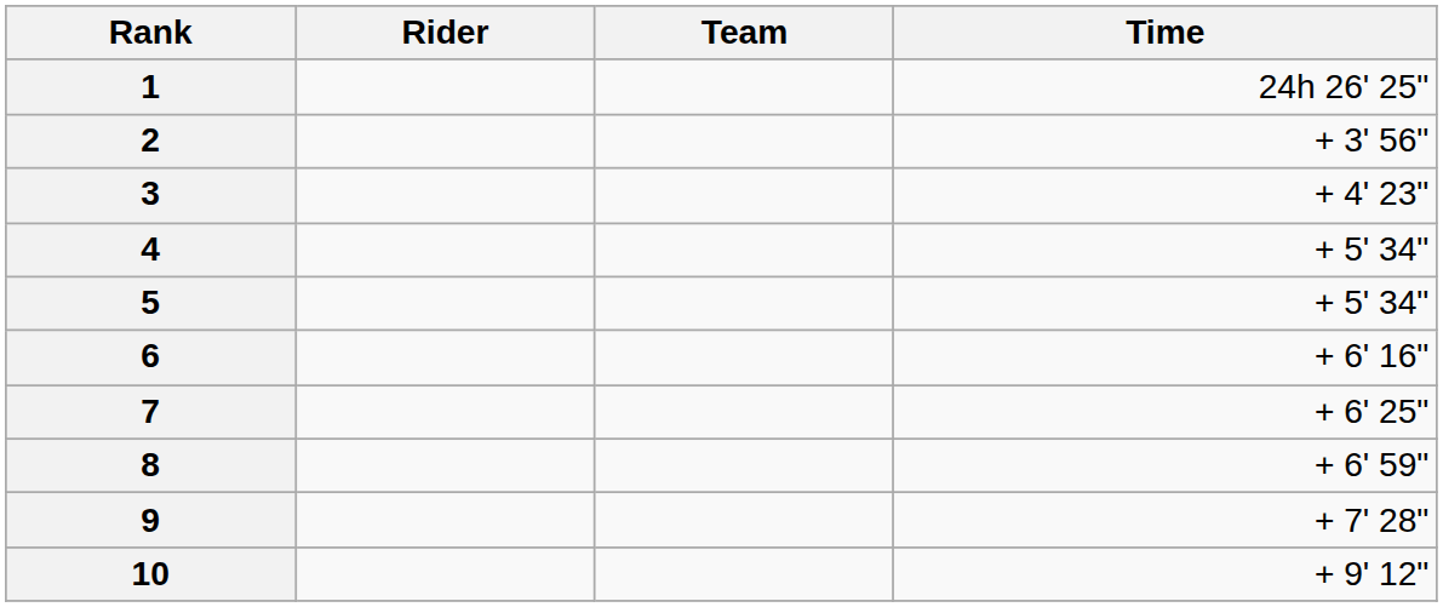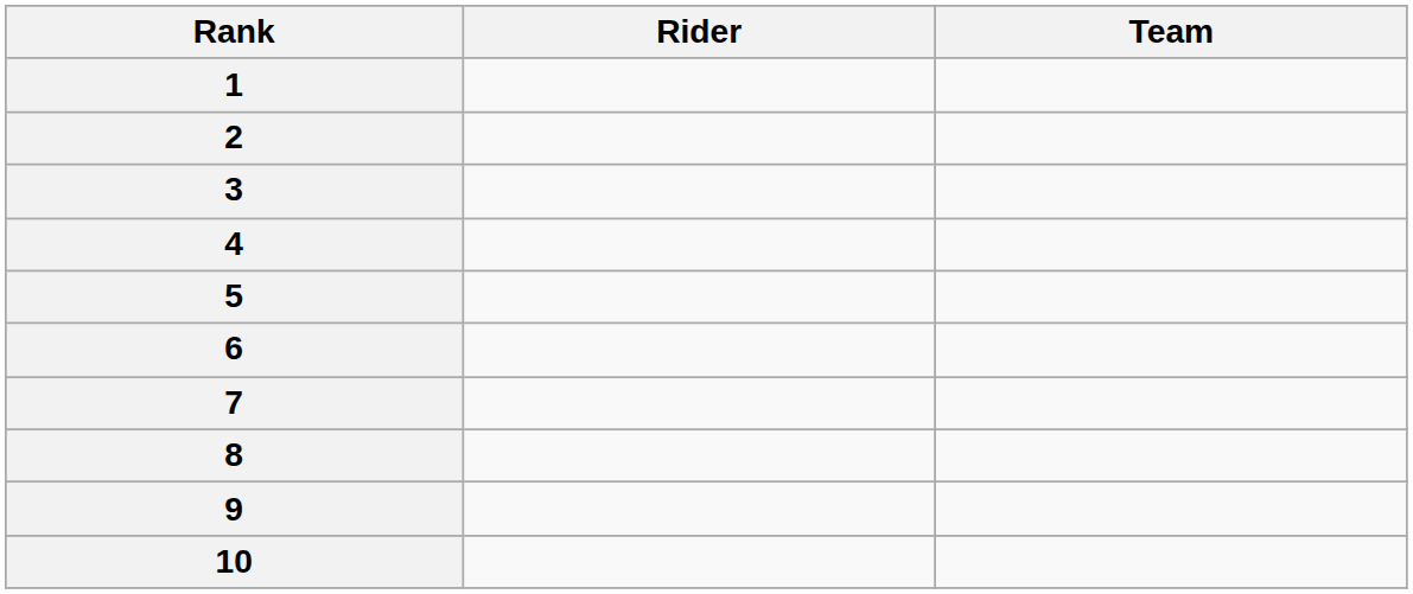 <table class="wikitable" style="width:42em;margin-bottom:0;">
 <tr>
 <th scope="col">Rank</th>
 <th scope="col">Rider</th>
 <th scope="col">Team</th>
-<th scope="col">Time</th>
 </tr>
 <tr>
 <th scope="row">1</th>
 <td> </td>
 <td></td>
-<td style="text-align:right;">24h 26' 25"</td>
 </tr>
 <tr>
 <th scope="row">2</th>
 <td></td>
 <td></td>
-<td style="text-align:right;">+ 3' 56"</td>
 </tr>
 <tr>
 <th scope="row">3</th>
 <td> </td>
 <td></td>
-<td style="text-align:right;">+ 4' 23"</td>
 </tr>
 <tr>
 <th scope="row">4</th>
 <td></td>
 <td></td>
-<td style="text-align:right;">+ 5' 34"</td>
 </tr>
 <tr>
 <th scope="row">5</th>
 <td></td>
 <td></td>
-<td style="text-align:right;">+ 5' 34"</td>
 </tr>
 <tr>
 <th scope="row">6</th>
 <td></td>
 <td></td>
-<td style="text-align:right;">+ 6' 16"</td>
 </tr>
 <tr>
 <th scope="row">7</th>
 <td></td>
 <td></td>
-<td style="text-align:right;">+ 6' 25"</td>
 </tr>
 <tr>
 <th scope="row">8</th>
 <td></td>
 <td></td>
-<td style="text-align:right;">+ 6' 59"</td>
 </tr>
 <tr>
 <th scope="row">9</th>
 <td></td>
 <td></td>
-<td style="text-align:right;">+ 7' 28"</td>
 </tr>
 <tr>
 <th scope="row">10</th>
 <td></td>
 <td></td>
-<td style="text-align:right;">+ 9' 12"</td>
 </tr>
 </table>
